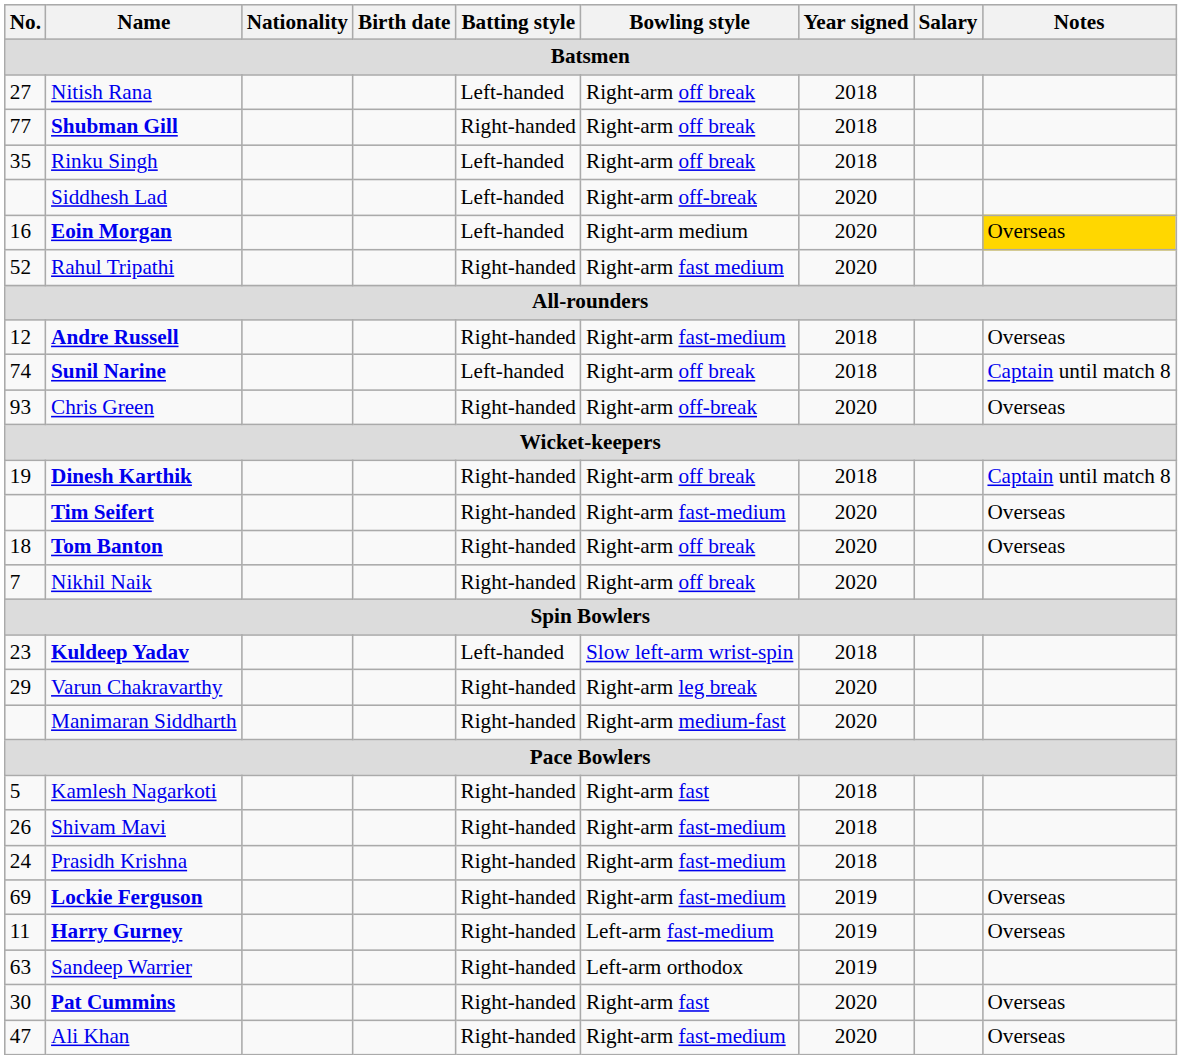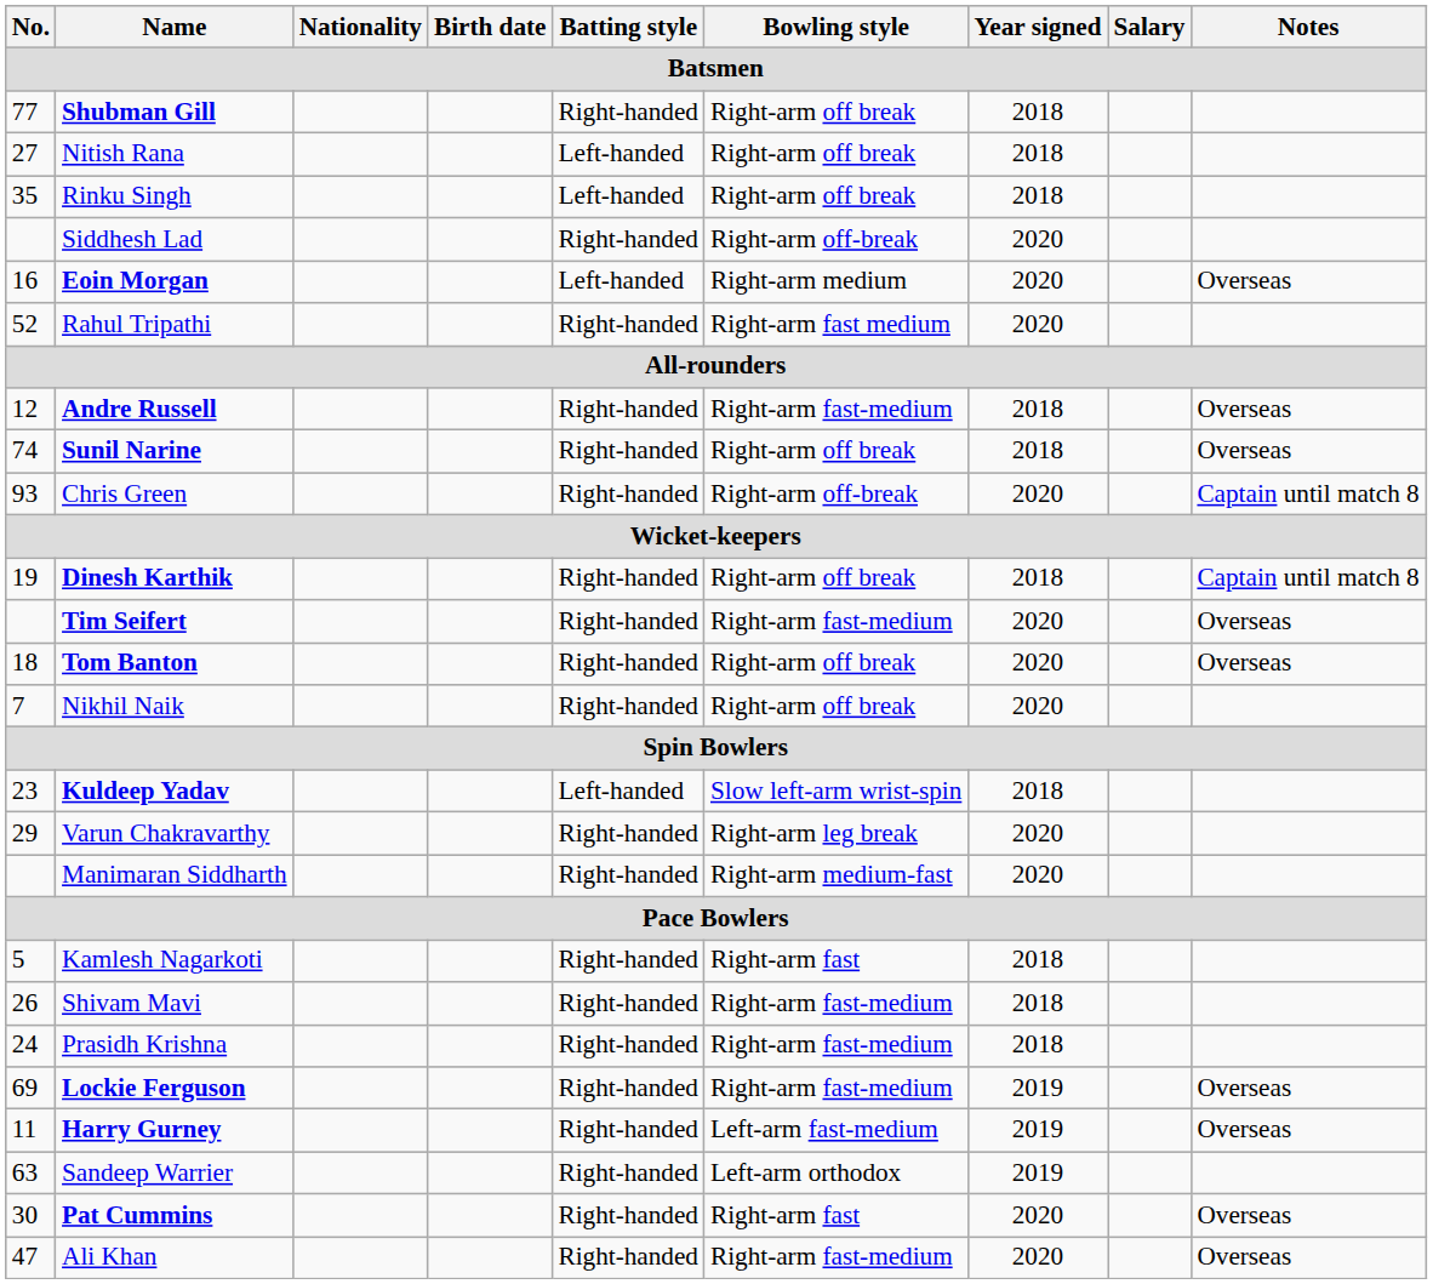 <table class="wikitable"  style="font-size:85%;">
 <tr>
 <th style="text-align:center;">No.</th>
 <th style="text-align:center;">Name</th>
 <th style="text-align:center;">Nationality</th>
 <th style="text-align:center;">Birth date</th>
 <th style="text-align:center;">Batting style</th>
 <th style="text-align:center;">Bowling style</th>
 <th style="text-align:center;">Year signed</th>
 <th style="text-align:center;">Salary</th>
 <th style="text-align:center;">Notes</th>
 </tr>
 <tr>
 <th colspan="9"  style="background:#dcdcdc; text-align:center;">Batsmen</th>
 </tr>
 <tr>
-<td>27</td>
-<td><a href='#'>Nitish Rana</a></td>
+<td>77</td>
+<td><strong><a href='#'>Shubman Gill</a></strong></td>
 <td></td>
 <td></td>
-<td>Left-handed</td>
+<td>Right-handed</td>
 <td>Right-arm <a href='#'>off break</a></td>
 <td style="text-align:center;">2018</td>
 <td style="text-align:right;"></td>
 <td></td>
 </tr>
 <tr>
-<td>77</td>
-<td><strong><a href='#'>Shubman Gill</a></strong></td>
+<td>27</td>
+<td><a href='#'>Nitish Rana</a></td>
 <td></td>
 <td></td>
-<td>Right-handed</td>
+<td>Left-handed</td>
 <td>Right-arm <a href='#'>off break</a></td>
 <td style="text-align:center;">2018</td>
 <td style="text-align:right;"></td>
 <td></td>
 </tr>
 <tr>
 <td>35</td>
 <td><a href='#'>Rinku Singh</a></td>
 <td></td>
 <td></td>
 <td>Left-handed</td>
 <td>Right-arm <a href='#'>off break</a></td>
 <td style="text-align:center;">2018</td>
 <td style="text-align:right;"></td>
 <td></td>
 </tr>
 <tr>
 <td></td>
 <td><a href='#'>Siddhesh Lad</a></td>
 <td></td>
 <td></td>
-<td>Left-handed</td>
+<td>Right-handed</td>
 <td>Right-arm <a href='#'>off-break</a></td>
 <td style="text-align:center;">2020</td>
 <td style="text-align:right;"></td>
 <td></td>
 </tr>
 <tr>
 <td>16</td>
 <td><strong><a href='#'>Eoin Morgan</a></strong></td>
 <td></td>
 <td></td>
 <td>Left-handed</td>
 <td>Right-arm medium</td>
 <td style="text-align:center;">2020</td>
 <td style="text-align:right;"></td>
-<td style="background: gold;">Overseas</td>
+<td>Overseas</td>
 </tr>
 <tr>
 <td>52</td>
 <td><a href='#'>Rahul Tripathi</a></td>
 <td></td>
 <td></td>
 <td>Right-handed</td>
 <td>Right-arm <a href='#'>fast medium</a></td>
 <td style="text-align:center;">2020</td>
 <td style="text-align:right;"></td>
 <td></td>
 </tr>
 <tr>
 <th colspan="9"  style="background:#dcdcdc; text-align:center;">All-rounders</th>
 </tr>
 <tr>
 <td>12</td>
 <td><strong><a href='#'>Andre Russell</a></strong></td>
 <td></td>
 <td></td>
 <td>Right-handed</td>
 <td>Right-arm <a href='#'>fast-medium</a></td>
 <td style="text-align:center;">2018</td>
 <td style="text-align:right;"></td>
 <td>Overseas</td>
 </tr>
 <tr>
 <td>74</td>
 <td><strong><a href='#'>Sunil Narine</a></strong></td>
 <td></td>
 <td></td>
-<td>Left-handed</td>
+<td>Right-handed</td>
 <td>Right-arm <a href='#'>off break</a></td>
 <td style="text-align:center;">2018</td>
 <td style="text-align:right;"></td>
-<td><a href='#'>Captain</a> until match 8</td>
+<td>Overseas</td>
 </tr>
 <tr>
 <td>93</td>
 <td><a href='#'>Chris Green</a></td>
 <td></td>
 <td></td>
 <td>Right-handed</td>
 <td>Right-arm <a href='#'>off-break</a></td>
 <td style="text-align:center;">2020</td>
 <td style="text-align:right;"></td>
-<td>Overseas</td>
+<td><a href='#'>Captain</a> until match 8</td>
 </tr>
 <tr>
 <th colspan="9"  style="background:#dcdcdc; text-align:center;">Wicket-keepers</th>
 </tr>
 <tr>
 <td>19</td>
 <td><strong><a href='#'>Dinesh Karthik</a></strong></td>
 <td></td>
 <td></td>
 <td>Right-handed</td>
 <td>Right-arm <a href='#'>off break</a></td>
 <td style="text-align:center;">2018</td>
 <td style="text-align:right;"></td>
 <td><a href='#'>Captain</a> until match 8</td>
 </tr>
 <tr>
 <td></td>
 <td><strong><a href='#'>Tim Seifert</a></strong></td>
 <td></td>
 <td></td>
 <td>Right-handed</td>
 <td>Right-arm <a href='#'>fast-medium</a></td>
 <td style="text-align:center;">2020</td>
 <td style="text-align:right;"></td>
 <td>Overseas</td>
 </tr>
 <tr>
 <td>18</td>
 <td><strong><a href='#'>Tom Banton</a></strong></td>
 <td></td>
 <td></td>
 <td>Right-handed</td>
 <td>Right-arm <a href='#'>off break</a></td>
 <td style="text-align:center;">2020</td>
 <td style="text-align:right;"></td>
 <td>Overseas</td>
 </tr>
 <tr>
 <td>7</td>
 <td><a href='#'>Nikhil Naik</a></td>
 <td></td>
 <td></td>
 <td>Right-handed</td>
 <td>Right-arm <a href='#'>off break</a></td>
 <td style="text-align:center;">2020</td>
 <td style="text-align:right;"></td>
 <td></td>
 </tr>
 <tr>
 <th colspan="9"  style="background:#dcdcdc; text-align:center;">Spin Bowlers</th>
 </tr>
 <tr>
 <td>23</td>
 <td><strong><a href='#'>Kuldeep Yadav</a></strong></td>
 <td></td>
 <td></td>
 <td>Left-handed</td>
 <td><a href='#'>Slow left-arm wrist-spin</a></td>
 <td style="text-align:center;">2018</td>
 <td style="text-align:right;"></td>
 <td></td>
 </tr>
 <tr>
 <td>29</td>
 <td><a href='#'>Varun Chakravarthy</a></td>
 <td></td>
 <td></td>
 <td>Right-handed</td>
 <td>Right-arm <a href='#'>leg break</a></td>
 <td style="text-align:center;">2020</td>
 <td style="text-align:right;"></td>
 <td></td>
 </tr>
 <tr>
 <td></td>
 <td><a href='#'>Manimaran Siddharth</a></td>
 <td></td>
 <td></td>
 <td>Right-handed</td>
 <td>Right-arm <a href='#'>medium-fast</a></td>
 <td style="text-align:center;">2020</td>
 <td style="text-align:right;"></td>
 <td></td>
 </tr>
 <tr>
 <th colspan="9"  style="background:#dcdcdc; text-align:center;">Pace Bowlers</th>
 </tr>
 <tr>
 <td>5</td>
 <td><a href='#'>Kamlesh Nagarkoti</a></td>
 <td></td>
 <td></td>
 <td>Right-handed</td>
 <td>Right-arm <a href='#'>fast</a></td>
 <td style="text-align:center;">2018</td>
 <td style="text-align:right;"></td>
 <td></td>
 </tr>
 <tr>
 <td>26</td>
 <td><a href='#'>Shivam Mavi</a></td>
 <td></td>
 <td></td>
 <td>Right-handed</td>
 <td>Right-arm <a href='#'>fast-medium</a></td>
 <td style="text-align:center;">2018</td>
 <td style="text-align:right;"></td>
 <td></td>
 </tr>
 <tr>
 <td>24</td>
 <td><a href='#'>Prasidh Krishna</a></td>
 <td></td>
 <td></td>
 <td>Right-handed</td>
 <td>Right-arm <a href='#'>fast-medium</a></td>
 <td style="text-align:center;">2018</td>
 <td style="text-align:right;"></td>
 <td></td>
 </tr>
 <tr>
 <td>69</td>
 <td><strong><a href='#'>Lockie Ferguson</a></strong></td>
 <td></td>
 <td></td>
 <td>Right-handed</td>
 <td>Right-arm <a href='#'>fast-medium</a></td>
 <td style="text-align:center;">2019</td>
 <td style="text-align:right;"></td>
 <td>Overseas</td>
 </tr>
 <tr>
 <td>11</td>
 <td><strong><a href='#'>Harry Gurney</a></strong></td>
 <td></td>
 <td></td>
 <td>Right-handed</td>
 <td>Left-arm <a href='#'>fast-medium</a></td>
 <td style="text-align:center;">2019</td>
 <td style="text-align:right;"></td>
 <td>Overseas</td>
 </tr>
 <tr>
 <td>63</td>
 <td><a href='#'>Sandeep Warrier</a></td>
 <td></td>
 <td></td>
 <td>Right-handed</td>
 <td>Left-arm orthodox</td>
 <td style="text-align:center;">2019</td>
 <td style="text-align:right;"></td>
 <td></td>
 </tr>
 <tr>
 <td>30</td>
 <td><strong><a href='#'>Pat Cummins</a></strong></td>
 <td></td>
 <td></td>
 <td>Right-handed</td>
 <td>Right-arm <a href='#'>fast</a></td>
 <td style="text-align:center;">2020</td>
 <td style="text-align:right;"></td>
 <td>Overseas</td>
 </tr>
 <tr>
 <td>47</td>
 <td><a href='#'>Ali Khan</a></td>
 <td></td>
 <td></td>
 <td>Right-handed</td>
 <td>Right-arm <a href='#'>fast-medium</a></td>
 <td style="text-align:center;">2020</td>
 <td style="text-align:right;"></td>
 <td>Overseas</td>
 </tr>
 </table>
